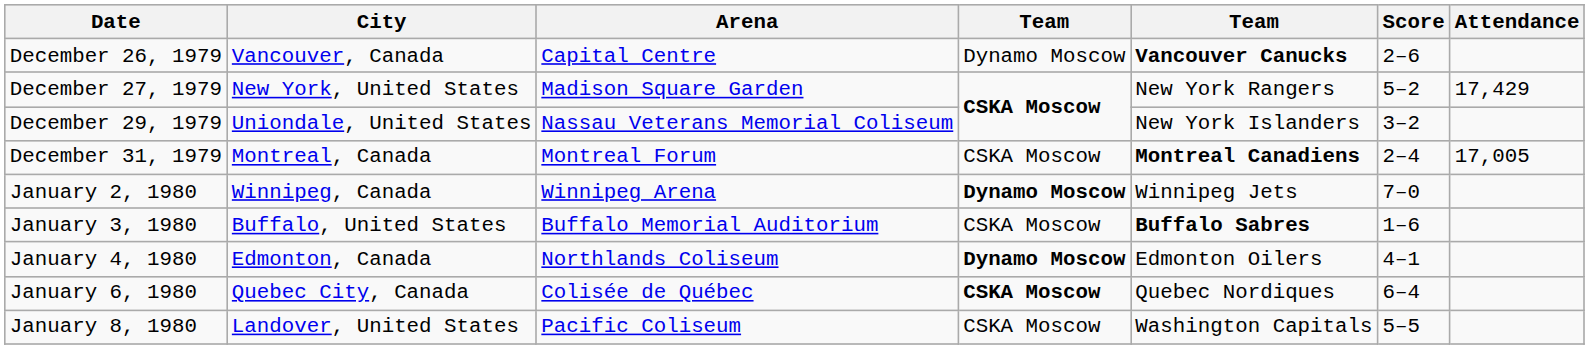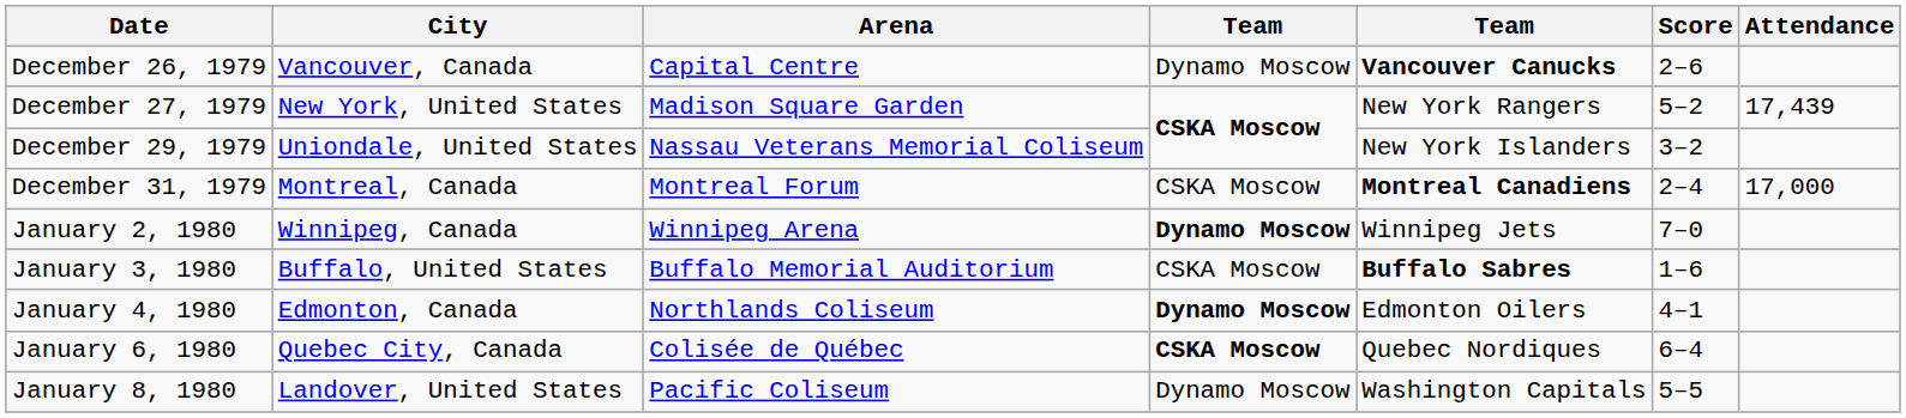 <table class="wikitable">
 <tr>
 <th>Date</th>
 <th>City</th>
 <th>Arena</th>
 <th>Team</th>
 <th>Team</th>
 <th>Score</th>
 <th>Attendance</th>
 </tr>
 <tr>
 <td>December 26, 1979</td>
 <td><a href='#'>Vancouver</a>, Canada</td>
 <td><a href='#'>Capital Centre</a></td>
 <td>Dynamo Moscow</td>
 <td><strong>Vancouver Canucks</strong></td>
 <td>2–6</td>
 </tr>
 <tr>
 <td>December 27, 1979</td>
 <td><a href='#'>New York</a>, United States</td>
 <td><a href='#'>Madison Square Garden</a></td>
 <td rowspan="2"><strong>CSKA Moscow</strong></td>
 <td>New York Rangers</td>
 <td>5–2</td>
-<td>17,429</td>
+<td>17,439</td>
 </tr>
 <tr>
 <td>December 29, 1979</td>
 <td><a href='#'>Uniondale</a>, United States</td>
 <td><a href='#'>Nassau Veterans Memorial Coliseum</a></td>
 <td>New York Islanders</td>
 <td>3–2</td>
 <td></td>
 </tr>
 <tr>
 <td>December 31, 1979</td>
 <td><a href='#'>Montreal</a>, Canada</td>
 <td><a href='#'>Montreal Forum</a></td>
 <td>CSKA Moscow</td>
 <td><strong>Montreal Canadiens</strong></td>
 <td>2–4</td>
-<td>17,005</td>
+<td>17,000</td>
 </tr>
 <tr>
 <td>January 2, 1980</td>
 <td><a href='#'>Winnipeg</a>, Canada</td>
 <td><a href='#'>Winnipeg Arena</a></td>
 <td><strong>Dynamo Moscow</strong></td>
 <td>Winnipeg Jets</td>
 <td>7–0</td>
 <td></td>
 </tr>
 <tr>
 <td>January 3, 1980</td>
 <td><a href='#'>Buffalo</a>, United States</td>
 <td><a href='#'>Buffalo Memorial Auditorium</a></td>
 <td>CSKA Moscow</td>
 <td><strong>Buffalo Sabres</strong></td>
 <td>1–6</td>
 <td></td>
 </tr>
 <tr>
 <td>January 4, 1980</td>
 <td><a href='#'>Edmonton</a>, Canada</td>
 <td><a href='#'>Northlands Coliseum</a></td>
 <td><strong>Dynamo Moscow</strong></td>
 <td>Edmonton Oilers</td>
 <td>4–1</td>
 <td></td>
 </tr>
 <tr>
 <td>January 6, 1980</td>
 <td><a href='#'>Quebec City</a>, Canada</td>
 <td><a href='#'>Colisée de Québec</a></td>
 <td><strong>CSKA Moscow</strong></td>
 <td>Quebec Nordiques</td>
 <td>6–4</td>
 <td></td>
 </tr>
 <tr>
 <td>January 8, 1980</td>
 <td><a href='#'>Landover</a>, United States</td>
 <td><a href='#'>Pacific Coliseum</a></td>
-<td>CSKA Moscow</td>
+<td>Dynamo Moscow</td>
 <td>Washington Capitals</td>
 <td>5–5</td>
 <td></td>
 </tr>
 </table>
